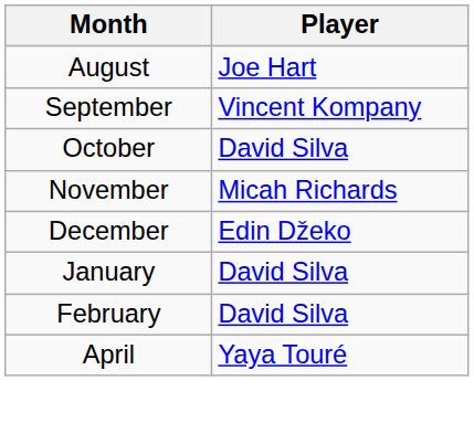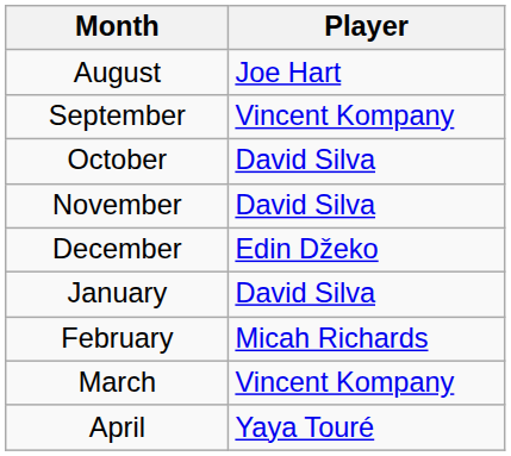 <table class="wikitable">
 <tr>
 <th width="120">Month</th>
 <th width="150">Player</th>
 </tr>
 <tr>
 <td align="center">August</td>
 <td> <a href='#'>Joe Hart</a></td>
 </tr>
 <tr>
 <td align="center">September</td>
 <td> <a href='#'>Vincent Kompany</a></td>
 </tr>
 <tr>
 <td align="center">October</td>
 <td> <a href='#'>David Silva</a></td>
 </tr>
 <tr>
 <td align="center">November</td>
-<td> <a href='#'>Micah Richards</a></td>
+<td> <a href='#'>David Silva</a></td>
 </tr>
 <tr>
 <td align="center">December</td>
 <td> <a href='#'>Edin Džeko</a></td>
 </tr>
 <tr>
 <td align="center">January</td>
 <td> <a href='#'>David Silva</a></td>
 </tr>
 <tr>
 <td align="center">February</td>
-<td> <a href='#'>David Silva</a></td>
+<td> <a href='#'>Micah Richards</a></td>
+</tr>
+<tr>
+<td align="center">March</td>
+<td> <a href='#'>Vincent Kompany</a></td>
 </tr>
 <tr>
 <td align="center">April</td>
 <td> <a href='#'>Yaya Touré</a></td>
 </tr>
 </table>
